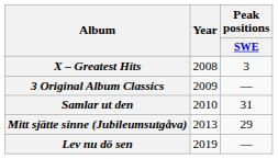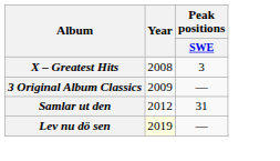 <table class="wikitable plainrowheaders" style="text-align:center">
 <tr>
 <th scope="col" rowspan="2">Album</th>
 <th scope="col" rowspan="2">Year</th>
 <th scope="col" colspan="1">Peak<br> positions</th>
 </tr>
 <tr>
 <th scope="col" style="width:3em;font-size:90%;"><a href='#'>SWE</a><br></th>
 </tr>
 <tr>
 <th scope="row"><em>X – Greatest Hits</em></th>
 <td>2008</td>
 <td>3</td>
 </tr>
 <tr>
 <th scope="row"><em>3 Original Album Classics</em></th>
 <td>2009</td>
 <td>—</td>
 </tr>
 <tr>
 <th scope="row"><em>Samlar ut den</em></th>
-<td>2010</td>
+<td>2012</td>
 <td>31</td>
 </tr>
 <tr>
-<th scope="row"><em>Mitt sjätte sinne (Jubileumsutgåva)</em></th>
-<td>2013</td>
-<td>29</td>
-</tr>
-<tr>
 <th scope="row"><em>Lev nu dö sen</em></th>
-<td>2019</td>
+<td style="background: lightyellow;">2019</td>
 <td>—</td>
 </tr>
 </table>
